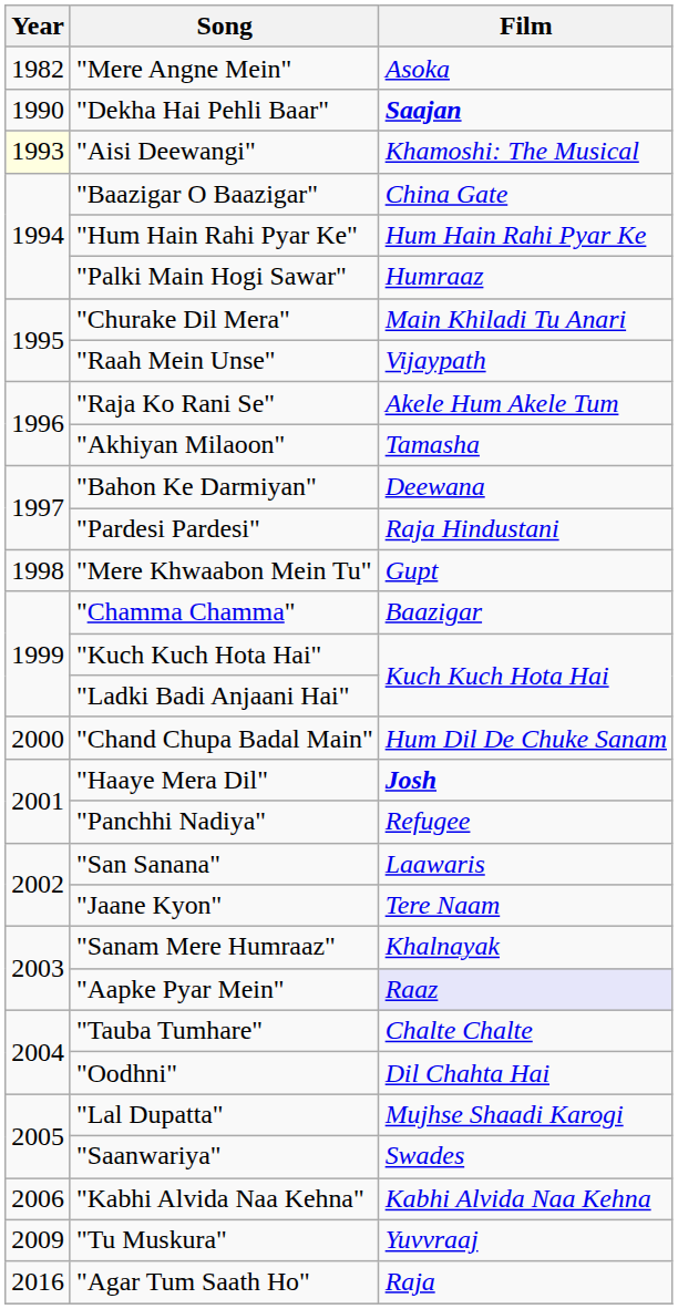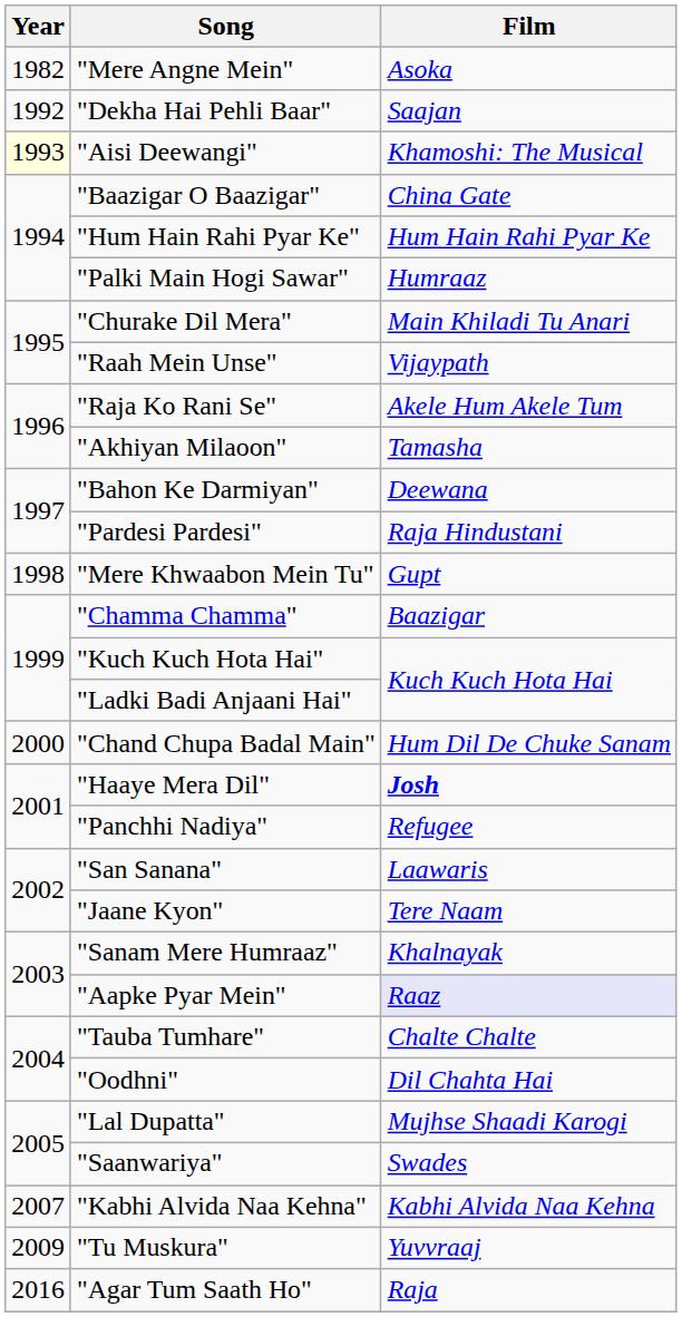 <table class="wikitable sortable">
 <tr>
 <th>Year</th>
 <th>Song</th>
 <th>Film</th>
 </tr>
 <tr>
 <td>1982</td>
 <td>"Mere Angne Mein"</td>
 <td><em><a href='#'>Asoka</a></em></td>
 </tr>
 <tr>
-<td>1990</td>
+<td>1992</td>
 <td>"Dekha Hai Pehli Baar"</td>
-<td><strong><em><a href='#'>Saajan</a></em></strong></td>
+<td><em><a href='#'>Saajan</a></em></td>
 </tr>
 <tr>
 <td style="background: lightyellow;">1993</td>
 <td>"Aisi Deewangi"</td>
 <td><em><a href='#'>Khamoshi: The Musical</a></em></td>
 </tr>
 <tr>
 <td rowspan="3">1994</td>
 <td>"Baazigar O Baazigar"</td>
 <td><em><a href='#'>China Gate</a></em></td>
 </tr>
 <tr>
 <td>"Hum Hain Rahi Pyar Ke"</td>
 <td><em><a href='#'>Hum Hain Rahi Pyar Ke</a></em></td>
 </tr>
 <tr>
 <td>"Palki Main Hogi Sawar"</td>
 <td><em><a href='#'>Humraaz</a></em></td>
 </tr>
 <tr>
 <td rowspan="2">1995</td>
 <td>"Churake Dil Mera"</td>
 <td><em><a href='#'>Main Khiladi Tu Anari</a></em></td>
 </tr>
 <tr>
 <td>"Raah Mein Unse"</td>
 <td><em><a href='#'>Vijaypath</a></em></td>
 </tr>
 <tr>
 <td rowspan="2">1996</td>
 <td>"Raja Ko Rani Se"</td>
 <td><em><a href='#'>Akele Hum Akele Tum</a></em></td>
 </tr>
 <tr>
 <td>"Akhiyan Milaoon"</td>
 <td><em><a href='#'>Tamasha</a></em></td>
 </tr>
 <tr>
 <td rowspan="2">1997</td>
 <td>"Bahon Ke Darmiyan"</td>
 <td><em><a href='#'>Deewana</a></em></td>
 </tr>
 <tr>
 <td>"Pardesi Pardesi"</td>
 <td><em><a href='#'>Raja Hindustani</a></em></td>
 </tr>
 <tr>
 <td>1998</td>
 <td>"Mere Khwaabon Mein Tu"</td>
 <td><em><a href='#'>Gupt</a></em></td>
 </tr>
 <tr>
 <td rowspan="3">1999</td>
 <td>"<a href='#'>Chamma Chamma</a>"</td>
 <td><em><a href='#'>Baazigar</a></em></td>
 </tr>
 <tr>
 <td>"Kuch Kuch Hota Hai"</td>
 <td rowspan="2"><em><a href='#'>Kuch Kuch Hota Hai</a></em></td>
 </tr>
 <tr>
 <td>"Ladki Badi Anjaani Hai"</td>
 </tr>
 <tr>
 <td>2000</td>
 <td>"Chand Chupa Badal Main"</td>
 <td><em><a href='#'>Hum Dil De Chuke Sanam</a></em></td>
 </tr>
 <tr>
 <td rowspan="2">2001</td>
 <td>"Haaye Mera Dil"</td>
 <td><strong><a href='#'><em>Josh</em></a></strong></td>
 </tr>
 <tr>
 <td>"Panchhi Nadiya"</td>
 <td><em><a href='#'>Refugee</a></em></td>
 </tr>
 <tr>
 <td rowspan="2">2002</td>
 <td>"San Sanana"</td>
 <td><em><a href='#'>Laawaris</a></em></td>
 </tr>
 <tr>
 <td>"Jaane Kyon"</td>
 <td><em><a href='#'>Tere Naam</a></em></td>
 </tr>
 <tr>
 <td rowspan="2">2003</td>
 <td>"Sanam Mere Humraaz"</td>
 <td><em><a href='#'>Khalnayak</a></em></td>
 </tr>
 <tr>
 <td>"Aapke Pyar Mein"</td>
 <td style="background: lavender;"><em><a href='#'>Raaz</a></em></td>
 </tr>
 <tr>
 <td rowspan="2">2004</td>
 <td>"Tauba Tumhare"</td>
 <td><em><a href='#'>Chalte Chalte</a></em></td>
 </tr>
 <tr>
 <td>"Oodhni"</td>
 <td><em><a href='#'>Dil Chahta Hai</a></em></td>
 </tr>
 <tr>
 <td rowspan="2">2005</td>
 <td>"Lal Dupatta"</td>
 <td><em><a href='#'>Mujhse Shaadi Karogi</a></em></td>
 </tr>
 <tr>
 <td>"Saanwariya"</td>
 <td><em><a href='#'>Swades</a></em></td>
 </tr>
 <tr>
-<td>2006</td>
+<td>2007</td>
 <td>"Kabhi Alvida Naa Kehna"</td>
 <td><em><a href='#'>Kabhi Alvida Naa Kehna</a></em></td>
 </tr>
 <tr>
 <td>2009</td>
 <td>"Tu Muskura"</td>
 <td><em><a href='#'>Yuvvraaj</a></em></td>
 </tr>
 <tr>
 <td>2016</td>
 <td>"Agar Tum Saath Ho"</td>
 <td><a href='#'><em>Raja</em></a></td>
 </tr>
 <tr>
 </tr>
 </table>
